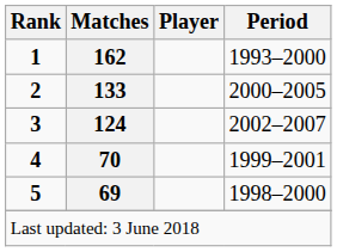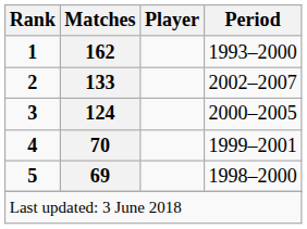 <table class="wikitable plainrowheaders sortable">
 <tr>
 <th scope=col>Rank</th>
 <th scope=col>Matches</th>
 <th scope=col>Player</th>
 <th scope=col>Period</th>
 </tr>
 <tr>
 <td align=center><strong>1</strong></td>
 <th scope=row style="text-align:center;">162</th>
 <td></td>
 <td>1993–2000</td>
 </tr>
 <tr>
 <td align=center><strong>2</strong></td>
 <th scope=row style=text-align:center;>133</th>
 <td></td>
-<td>2000–2005</td>
+<td>2002–2007</td>
 </tr>
 <tr>
 <td align=center><strong>3</strong></td>
 <th scope=row style=text-align:center;>124</th>
 <td></td>
-<td>2002–2007</td>
+<td>2000–2005</td>
 </tr>
 <tr>
 <td align=center><strong>4</strong></td>
 <th scope=row style=text-align:center;>70</th>
 <td></td>
 <td>1999–2001</td>
 </tr>
 <tr>
 <td align=center><strong>5</strong></td>
 <th scope=row style=text-align:center;>69</th>
 <td></td>
 <td>1998–2000</td>
 </tr>
 <tr>
 </tr>
 <tr class=sortbottom>
 <td colspan=4><small>Last updated: 3 June 2018</small></td>
 </tr>
 </table>
